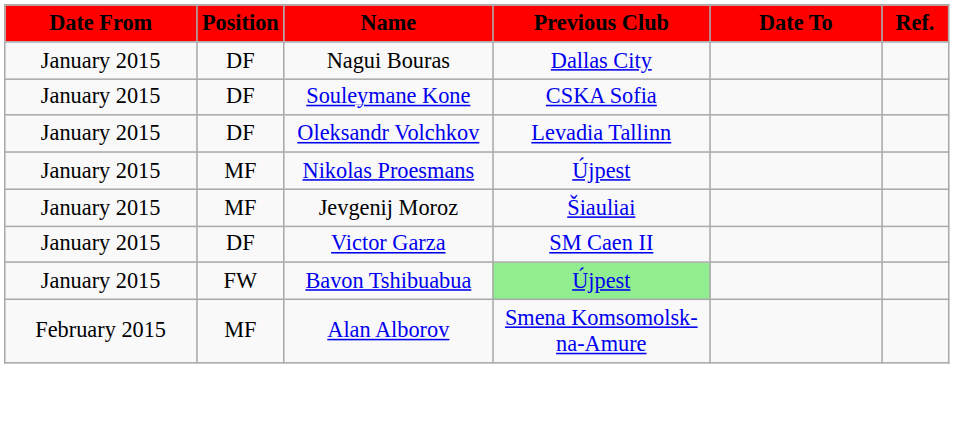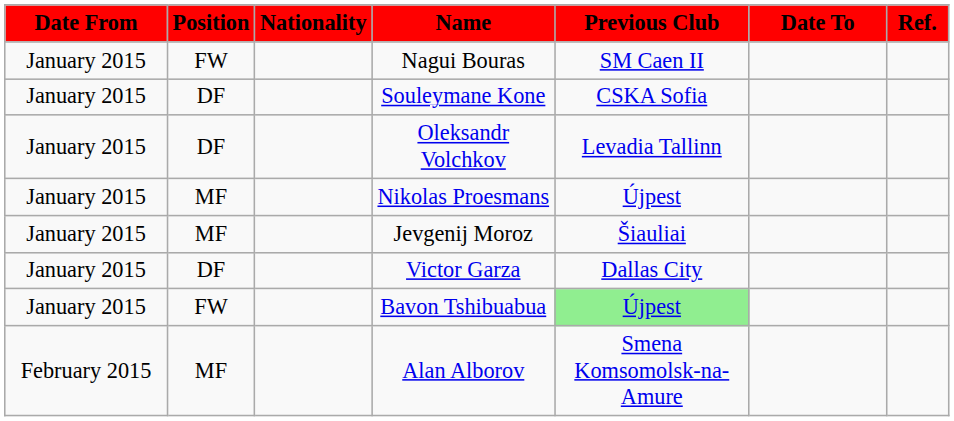 <table class="wikitable"  style="text-align:center; font-size:90%; ">
 <tr>
 <th style="background:#FF0000; color:#000000; width:200px;">Date From</th>
 <th style="background:#FF0000; color:#000000; width:50px;">Position</th>
+<th style="background:#FF0000; color:#000000; width:50px;">Nationality</th>
 <th style="background:#FF0000; color:#000000; width:200px;">Name</th>
 <th style="background:#FF0000; color:#000000; width:200px;">Previous Club</th>
 <th style="background:#FF0000; color:#000000; width:200px;">Date To</th>
 <th style="background:#FF0000; color:#000000; width:50px;">Ref.</th>
 </tr>
 <tr>
 <td>January 2015</td>
-<td>DF</td>
+<td>FW</td>
+<td></td>
 <td>Nagui Bouras</td>
-<td><a href='#'>Dallas City</a></td>
+<td><a href='#'>SM Caen II</a></td>
 <td></td>
 <td></td>
 </tr>
 <tr>
 <td>January 2015</td>
 <td>DF</td>
+<td></td>
 <td><a href='#'>Souleymane Kone</a></td>
 <td><a href='#'>CSKA Sofia</a></td>
 <td></td>
 <td></td>
 </tr>
 <tr>
 <td>January 2015</td>
 <td>DF</td>
+<td></td>
 <td><a href='#'>Oleksandr Volchkov</a></td>
 <td><a href='#'>Levadia Tallinn</a></td>
 <td></td>
 <td></td>
 </tr>
 <tr>
 <td>January 2015</td>
 <td>MF</td>
+<td></td>
 <td><a href='#'>Nikolas Proesmans</a></td>
 <td><a href='#'>Újpest</a></td>
 <td></td>
 <td></td>
 </tr>
 <tr>
 <td>January 2015</td>
 <td>MF</td>
+<td></td>
 <td>Jevgenij Moroz</td>
 <td><a href='#'>Šiauliai</a></td>
 <td></td>
 <td></td>
 </tr>
 <tr>
 <td>January 2015</td>
 <td>DF</td>
+<td></td>
 <td><a href='#'>Victor Garza</a></td>
-<td><a href='#'>SM Caen II</a></td>
+<td><a href='#'>Dallas City</a></td>
 <td></td>
 <td></td>
 </tr>
 <tr>
 <td>January 2015</td>
 <td>FW</td>
+<td></td>
 <td><a href='#'>Bavon Tshibuabua</a></td>
 <td style="background: lightgreen;"><a href='#'>Újpest</a></td>
 <td></td>
 <td></td>
 </tr>
 <tr>
 <td>February 2015</td>
 <td>MF</td>
+<td></td>
 <td><a href='#'>Alan Alborov</a></td>
 <td><a href='#'>Smena Komsomolsk-na-Amure</a></td>
 <td></td>
 <td></td>
 </tr>
 </table>
